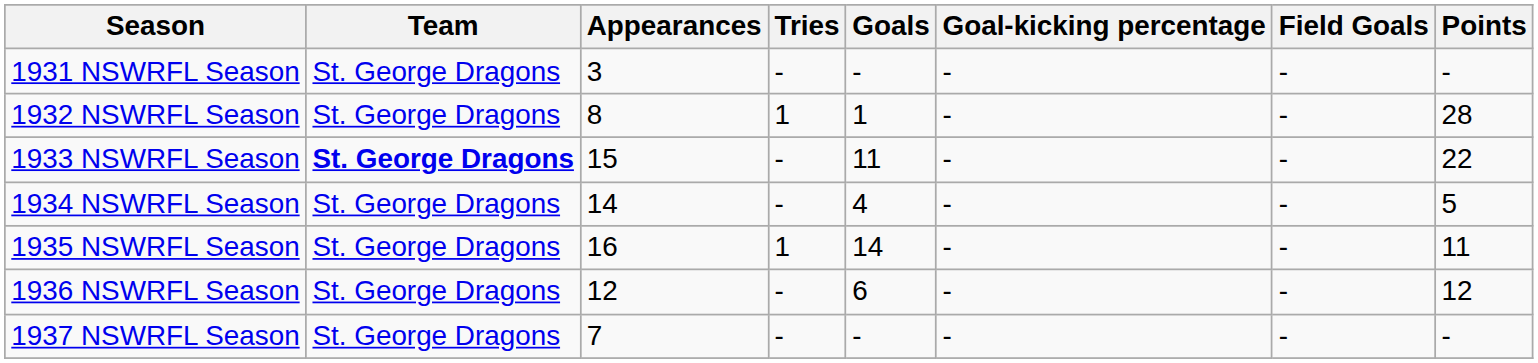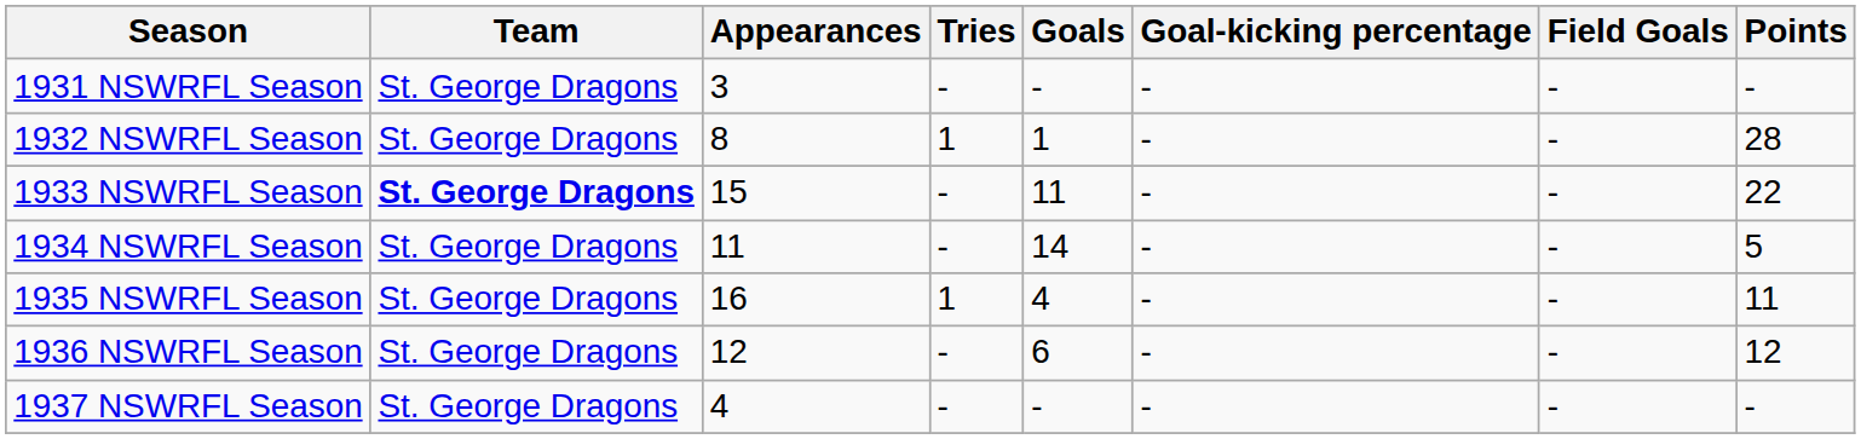 <table class="wikitable">
 <tr>
 <th>Season</th>
 <th>Team</th>
 <th>Appearances</th>
 <th>Tries</th>
 <th>Goals</th>
 <th>Goal-kicking percentage</th>
 <th>Field Goals</th>
 <th>Points</th>
 </tr>
 <tr>
 <td><a href='#'>1931 NSWRFL Season</a></td>
 <td><a href='#'>St. George Dragons</a></td>
 <td>3</td>
 <td>-</td>
 <td>-</td>
 <td>-</td>
 <td>-</td>
 <td>-</td>
 </tr>
 <tr>
 <td><a href='#'>1932 NSWRFL Season</a></td>
 <td><a href='#'>St. George Dragons</a></td>
 <td>8</td>
 <td>1</td>
 <td>1</td>
 <td>-</td>
 <td>-</td>
 <td>28</td>
 </tr>
 <tr>
 <td><a href='#'>1933 NSWRFL Season</a></td>
 <td><strong><a href='#'>St. George Dragons</a></strong></td>
 <td>15</td>
 <td>-</td>
 <td>11</td>
 <td>-</td>
 <td>-</td>
 <td>22</td>
 </tr>
 <tr>
 <td><a href='#'>1934 NSWRFL Season</a></td>
 <td><a href='#'>St. George Dragons</a></td>
+<td>11</td>
+<td>-</td>
 <td>14</td>
-<td>-</td>
-<td>4</td>
 <td>-</td>
 <td>-</td>
 <td>5</td>
 </tr>
 <tr>
 <td><a href='#'>1935 NSWRFL Season</a></td>
 <td><a href='#'>St. George Dragons</a></td>
 <td>16</td>
 <td>1</td>
-<td>14</td>
+<td>4</td>
 <td>-</td>
 <td>-</td>
 <td>11</td>
 </tr>
 <tr>
 <td><a href='#'>1936 NSWRFL Season</a></td>
 <td><a href='#'>St. George Dragons</a></td>
 <td>12</td>
 <td>-</td>
 <td>6</td>
 <td>-</td>
 <td>-</td>
 <td>12</td>
 </tr>
 <tr>
 <td><a href='#'>1937 NSWRFL Season</a></td>
 <td><a href='#'>St. George Dragons</a></td>
-<td>7</td>
+<td>4</td>
 <td>-</td>
 <td>-</td>
 <td>-</td>
 <td>-</td>
 <td>-</td>
 </tr>
 </table>
